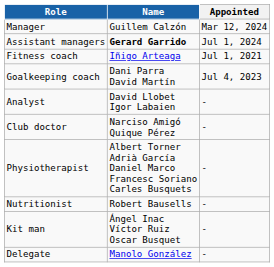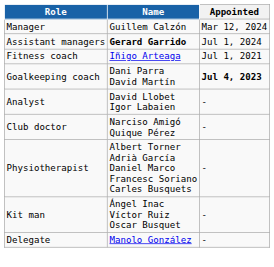 <table class="wikitable toccolours">
 <tr>
 <th style="background:#1962a7;color:#fefefe;border:1px solid #fefefe">Role</th>
 <th style="background:#1962a7;color:#fefefe;border:1px solid #fefefe">Name</th>
 <th>Appointed</th>
 </tr>
 <tr>
 <td>Manager</td>
 <td> Guillem Calzón</td>
 <td>Mar 12, 2024</td>
 </tr>
 <tr>
 <td>Assistant managers</td>
 <td><strong> Gerard Garrido</strong></td>
 <td>Jul 1, 2024</td>
 </tr>
 <tr>
 <td>Fitness coach</td>
 <td> <a href='#'>Iñigo Arteaga</a></td>
 <td>Jul 1, 2021</td>
 </tr>
 <tr>
 <td>Goalkeeping coach</td>
 <td> Dani Parra <br>  David Martín</td>
-<td>Jul 4, 2023</td>
+<td><strong>Jul 4, 2023</strong></td>
 </tr>
 <tr>
 <td>Analyst</td>
 <td> David Llobet <br>  Igor Labaien</td>
 <td>-</td>
 </tr>
 <tr>
 <td>Club doctor</td>
 <td> Narciso Amigó <br>  Quique Pérez</td>
 <td>-</td>
 </tr>
 <tr>
 <td>Physiotherapist</td>
 <td> Albert Torner <br>  Adrià García <br>  Daniel Marco <br>  Francesc Soriano <br>  Carles Busquets</td>
 <td>-</td>
 </tr>
 <tr>
-<td>Nutritionist</td>
-<td> Robert Bausells</td>
-<td>-</td>
-</tr>
-<tr>
 <td>Kit man</td>
 <td> Ángel Inac <br>  Víctor Ruiz <br>  Oscar Busquet</td>
 <td>-</td>
 </tr>
 <tr>
 <td>Delegate</td>
 <td> <a href='#'>Manolo González</a></td>
 <td>-</td>
 </tr>
 </table>
